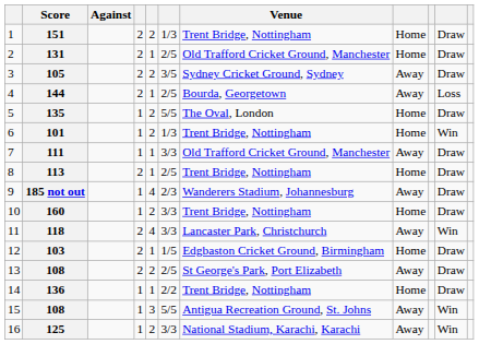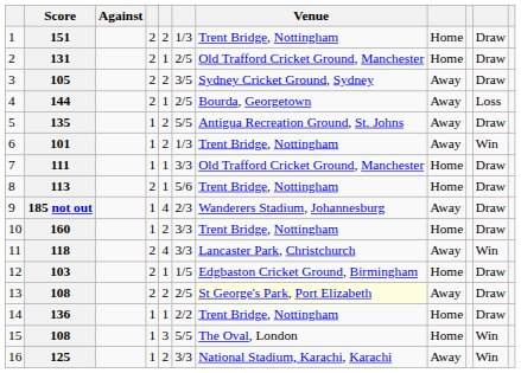 <table class="wikitable sortable">
 <tr>
 <th></th>
 <th>Score</th>
 <th>Against</th>
 <th><a href='#'></a></th>
 <th><a href='#'></a></th>
 <th></th>
 <th>Venue</th>
 <th></th>
 <th></th>
 <th></th>
 <th class="unsortable" scope="col"></th>
 </tr>
 <tr>
 <td>1</td>
 <th scope="row"> 151</th>
 <td></td>
 <td>2</td>
 <td>2</td>
 <td>1/3</td>
 <td><a href='#'>Trent Bridge</a>, <a href='#'>Nottingham</a></td>
 <td>Home</td>
 <td></td>
 <td>Draw</td>
 <td></td>
 </tr>
 <tr>
 <td>2</td>
 <th scope="row"> 131</th>
 <td></td>
 <td>2</td>
 <td>1</td>
 <td>2/5</td>
 <td><a href='#'>Old Trafford Cricket Ground</a>, <a href='#'>Manchester</a></td>
 <td>Home</td>
 <td></td>
 <td>Draw</td>
 <td></td>
 </tr>
 <tr>
 <td>3</td>
 <th scope="row"> 105</th>
 <td></td>
 <td>2</td>
 <td>2</td>
 <td>3/5</td>
 <td><a href='#'>Sydney Cricket Ground</a>, <a href='#'>Sydney</a></td>
 <td>Away</td>
 <td></td>
 <td>Draw</td>
 <td></td>
 </tr>
 <tr>
 <td>4</td>
 <th scope="row"> 144</th>
 <td></td>
 <td>2</td>
 <td>1</td>
 <td>2/5</td>
 <td><a href='#'>Bourda</a>, <a href='#'>Georgetown</a></td>
 <td>Away</td>
 <td></td>
 <td>Loss</td>
 <td></td>
 </tr>
 <tr>
 <td>5</td>
 <th scope="row"> 135</th>
 <td></td>
 <td>1</td>
 <td>2</td>
 <td>5/5</td>
-<td><a href='#'>The Oval</a>, London</td>
-<td>Home</td>
+<td><a href='#'>Antigua Recreation Ground</a>, <a href='#'>St. Johns</a></td>
+<td>Away</td>
 <td></td>
 <td>Draw</td>
 <td></td>
 </tr>
 <tr>
 <td>6</td>
 <th scope="row"> 101</th>
 <td></td>
 <td>1</td>
 <td>2</td>
 <td>1/3</td>
 <td><a href='#'>Trent Bridge</a>, <a href='#'>Nottingham</a></td>
-<td>Home</td>
+<td>Away</td>
 <td></td>
 <td>Win</td>
 <td></td>
 </tr>
 <tr>
 <td>7</td>
 <th scope="row"> 111</th>
 <td></td>
 <td>1</td>
 <td>1</td>
 <td>3/3</td>
 <td><a href='#'>Old Trafford Cricket Ground</a>, <a href='#'>Manchester</a></td>
-<td>Away</td>
+<td>Home</td>
 <td></td>
 <td>Draw</td>
 <td></td>
 </tr>
 <tr>
 <td>8</td>
 <th scope="row"> 113</th>
 <td></td>
 <td>2</td>
 <td>1</td>
-<td>2/5</td>
+<td>5/6</td>
 <td><a href='#'>Trent Bridge</a>, <a href='#'>Nottingham</a></td>
 <td>Home</td>
 <td></td>
 <td>Draw</td>
 <td></td>
 </tr>
 <tr>
 <td>9</td>
 <th scope="row"> 185 <a href='#'>not out</a></th>
 <td></td>
 <td>1</td>
 <td>4</td>
 <td>2/3</td>
 <td><a href='#'>Wanderers Stadium</a>, <a href='#'>Johannesburg</a></td>
 <td>Away</td>
 <td></td>
 <td>Draw</td>
 <td></td>
 </tr>
 <tr>
 <td>10</td>
 <th scope="row"> 160</th>
 <td></td>
 <td>1</td>
 <td>2</td>
 <td>3/3</td>
 <td><a href='#'>Trent Bridge</a>, <a href='#'>Nottingham</a></td>
 <td>Home</td>
 <td></td>
 <td>Draw</td>
 <td></td>
 </tr>
 <tr>
 <td>11</td>
 <th scope="row"> 118</th>
 <td></td>
 <td>2</td>
 <td>4</td>
 <td>3/3</td>
 <td><a href='#'>Lancaster Park</a>, <a href='#'>Christchurch</a></td>
 <td>Away</td>
 <td></td>
 <td>Win</td>
 <td></td>
 </tr>
 <tr>
 <td>12</td>
 <th scope="row"> 103</th>
 <td></td>
 <td>2</td>
 <td>1</td>
 <td>1/5</td>
 <td><a href='#'>Edgbaston Cricket Ground</a>, <a href='#'>Birmingham</a></td>
 <td>Home</td>
 <td></td>
 <td>Draw</td>
 <td></td>
 </tr>
 <tr>
 <td>13</td>
 <th scope="row"> 108</th>
 <td></td>
 <td>2</td>
 <td>2</td>
 <td>2/5</td>
-<td><a href='#'>St George's Park</a>, <a href='#'>Port Elizabeth</a></td>
+<td style="background: lightyellow;"><a href='#'>St George's Park</a>, <a href='#'>Port Elizabeth</a></td>
 <td>Away</td>
 <td></td>
 <td>Draw</td>
 <td></td>
 </tr>
 <tr>
 <td>14</td>
 <th scope="row"> 136</th>
 <td></td>
 <td>1</td>
 <td>1</td>
 <td>2/2</td>
 <td><a href='#'>Trent Bridge</a>, <a href='#'>Nottingham</a></td>
 <td>Home</td>
 <td></td>
 <td>Draw</td>
 <td></td>
 </tr>
 <tr>
 <td>15</td>
 <th scope="row"> 108</th>
 <td></td>
 <td>1</td>
 <td>3</td>
 <td>5/5</td>
-<td><a href='#'>Antigua Recreation Ground</a>, <a href='#'>St. Johns</a></td>
-<td>Away</td>
+<td><a href='#'>The Oval</a>, London</td>
+<td>Home</td>
 <td></td>
 <td>Win</td>
 <td></td>
 </tr>
 <tr>
 <td>16</td>
 <th scope="row"> 125</th>
 <td></td>
 <td>1</td>
 <td>2</td>
 <td>3/3</td>
 <td><a href='#'>National Stadium, Karachi</a>, <a href='#'>Karachi</a></td>
 <td>Away</td>
 <td></td>
 <td>Win</td>
 <td></td>
 </tr>
 </table>
